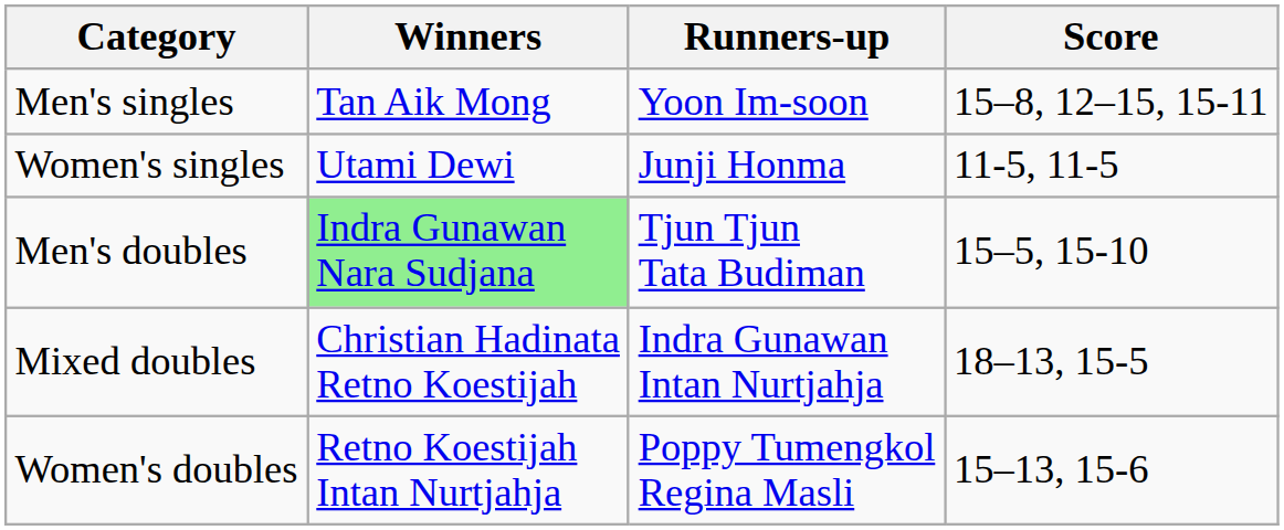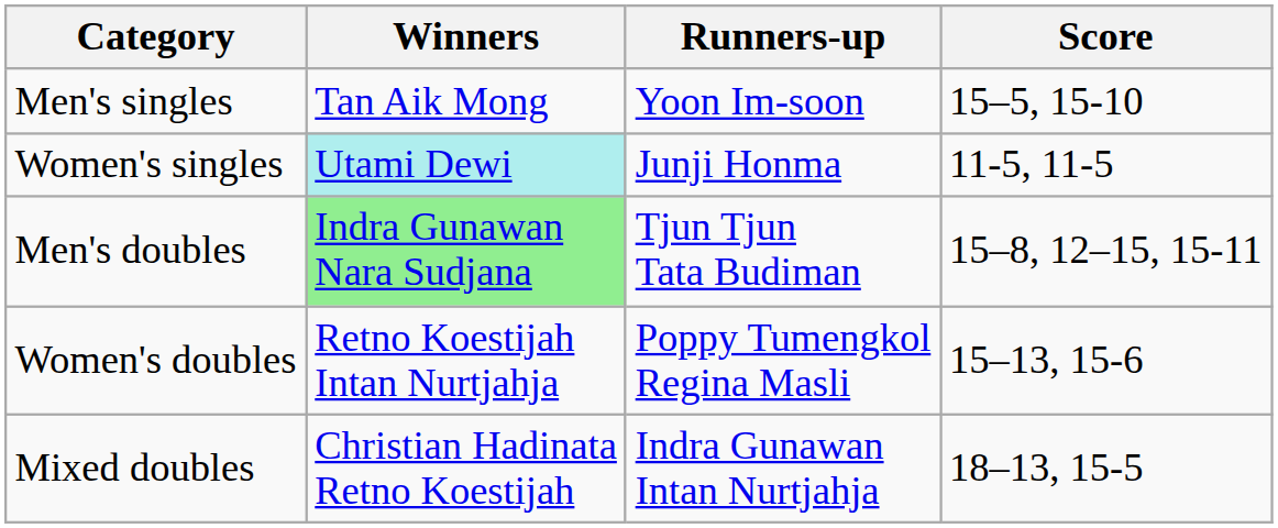 <table class=wikitable style="white-space:nowrap;">
 <tr>
 <th>Category</th>
 <th>Winners</th>
 <th>Runners-up</th>
 <th>Score</th>
 </tr>
 <tr>
 <td>Men's singles</td>
 <td> <a href='#'>Tan Aik Mong</a></td>
 <td> <a href='#'>Yoon Im-soon</a></td>
-<td>15–8, 12–15, 15-11</td>
+<td>15–5, 15-10</td>
 </tr>
 <tr>
 <td>Women's singles</td>
-<td> <a href='#'>Utami Dewi</a></td>
+<td style="background: paleturquoise;"> <a href='#'>Utami Dewi</a></td>
 <td> <a href='#'>Junji Honma</a></td>
 <td>11-5, 11-5</td>
 </tr>
 <tr>
 <td>Men's doubles</td>
 <td style="background: lightgreen;"> <a href='#'>Indra Gunawan</a><br> <a href='#'>Nara Sudjana</a></td>
 <td> <a href='#'>Tjun Tjun</a><br> <a href='#'>Tata Budiman</a></td>
-<td>15–5, 15-10</td>
+<td>15–8, 12–15, 15-11</td>
+</tr>
+<tr>
+<td>Women's doubles</td>
+<td> <a href='#'>Retno Koestijah</a><br> <a href='#'>Intan Nurtjahja</a></td>
+<td> <a href='#'>Poppy Tumengkol</a><br> <a href='#'>Regina Masli</a></td>
+<td>15–13, 15-6</td>
 </tr>
 <tr>
 <td>Mixed doubles</td>
 <td> <a href='#'>Christian Hadinata</a><br> <a href='#'>Retno Koestijah</a></td>
 <td> <a href='#'>Indra Gunawan</a><br> <a href='#'>Intan Nurtjahja</a></td>
 <td>18–13, 15-5</td>
 </tr>
-<tr>
-<td>Women's doubles</td>
-<td> <a href='#'>Retno Koestijah</a><br> <a href='#'>Intan Nurtjahja</a></td>
-<td> <a href='#'>Poppy Tumengkol</a><br> <a href='#'>Regina Masli</a></td>
-<td>15–13, 15-6</td>
-</tr>
 </table>
